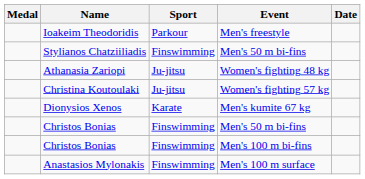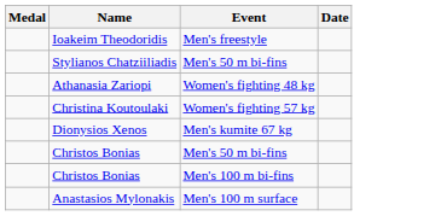 <table class="wikitable sortable" style="font-size: 95%;">
 <tr>
 <th>Medal</th>
 <th>Name</th>
-<th>Sport</th>
 <th>Event</th>
 <th>Date</th>
 </tr>
 <tr>
 <td></td>
 <td><a href='#'>Ioakeim Theodoridis</a></td>
-<td><a href='#'>Parkour</a></td>
 <td><a href='#'>Men's freestyle</a></td>
 <td></td>
 </tr>
 <tr>
 <td></td>
 <td><a href='#'>Stylianos Chatziiliadis</a></td>
-<td><a href='#'>Finswimming</a></td>
 <td><a href='#'>Men's 50 m bi-fins</a></td>
 <td></td>
 </tr>
 <tr>
 <td></td>
 <td><a href='#'>Athanasia Zariopi</a></td>
-<td><a href='#'>Ju-jitsu</a></td>
 <td><a href='#'>Women's fighting 48 kg</a></td>
 <td></td>
 </tr>
 <tr>
 <td></td>
 <td><a href='#'>Christina Koutoulaki</a></td>
-<td><a href='#'>Ju-jitsu</a></td>
 <td><a href='#'>Women's fighting 57 kg</a></td>
 <td></td>
 </tr>
 <tr>
 <td></td>
 <td><a href='#'>Dionysios Xenos</a></td>
-<td><a href='#'>Karate</a></td>
 <td><a href='#'>Men's kumite 67 kg</a></td>
 <td></td>
 </tr>
 <tr>
 <td></td>
 <td><a href='#'>Christos Bonias</a></td>
-<td><a href='#'>Finswimming</a></td>
 <td><a href='#'>Men's 50 m bi-fins</a></td>
 <td></td>
 </tr>
 <tr>
 <td></td>
 <td><a href='#'>Christos Bonias</a></td>
-<td><a href='#'>Finswimming</a></td>
 <td><a href='#'>Men's 100 m bi-fins</a></td>
 <td></td>
 </tr>
 <tr>
 <td></td>
 <td><a href='#'>Anastasios Mylonakis</a></td>
-<td><a href='#'>Finswimming</a></td>
 <td><a href='#'>Men's 100 m surface</a></td>
 <td></td>
 </tr>
 </table>
